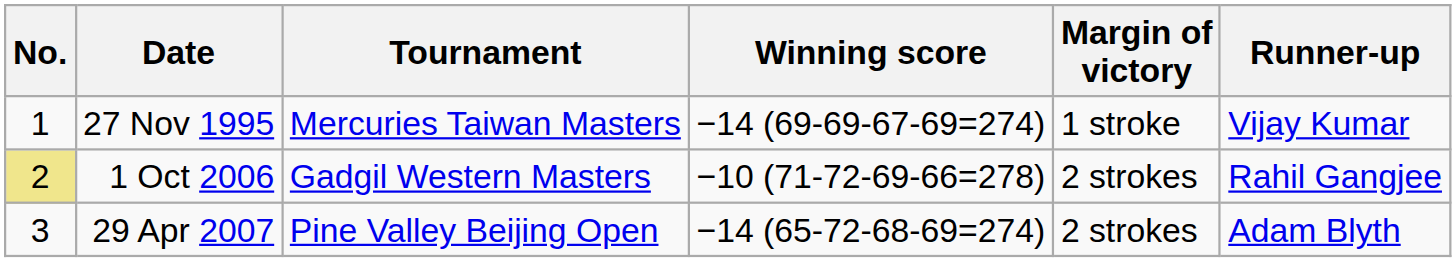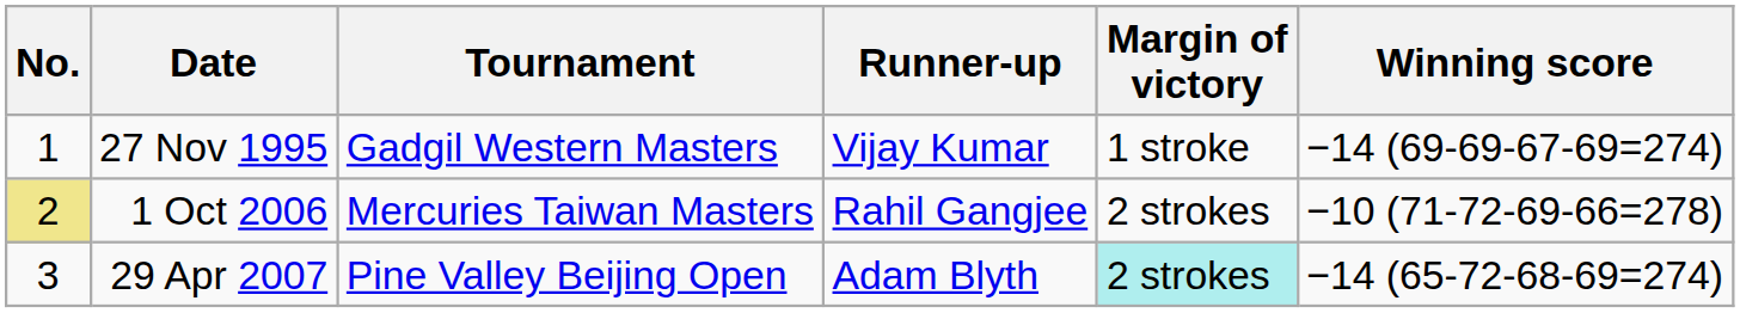 <table class="wikitable" style="font-size:95%;">
 <tr>
 <th>No.</th>
 <th>Date</th>
 <th>Tournament</th>
+<th>Runner-up</th>
+<th>Margin of<br>victory</th>
 <th>Winning score</th>
-<th>Margin of<br>victory</th>
-<th>Runner-up</th>
 </tr>
 <tr>
 <td align=center>1</td>
 <td align=right>27 Nov <a href='#'>1995</a></td>
-<td><a href='#'>Mercuries Taiwan Masters</a></td>
+<td><a href='#'>Gadgil Western Masters</a></td>
+<td> <a href='#'>Vijay Kumar</a></td>
+<td>1 stroke</td>
 <td>−14 (69-69-67-69=274)</td>
-<td>1 stroke</td>
-<td> <a href='#'>Vijay Kumar</a></td>
 </tr>
 <tr>
 <td align=center style="background: khaki;">2</td>
 <td align=right>1 Oct <a href='#'>2006</a></td>
-<td><a href='#'>Gadgil Western Masters</a></td>
+<td><a href='#'>Mercuries Taiwan Masters</a></td>
+<td> <a href='#'>Rahil Gangjee</a></td>
+<td>2 strokes</td>
 <td>−10 (71-72-69-66=278)</td>
-<td>2 strokes</td>
-<td> <a href='#'>Rahil Gangjee</a></td>
 </tr>
 <tr>
 <td align=center>3</td>
 <td align=right>29 Apr <a href='#'>2007</a></td>
 <td><a href='#'>Pine Valley Beijing Open</a></td>
+<td> <a href='#'>Adam Blyth</a></td>
+<td style="background: paleturquoise;">2 strokes</td>
 <td>−14 (65-72-68-69=274)</td>
-<td>2 strokes</td>
-<td> <a href='#'>Adam Blyth</a></td>
 </tr>
 </table>
